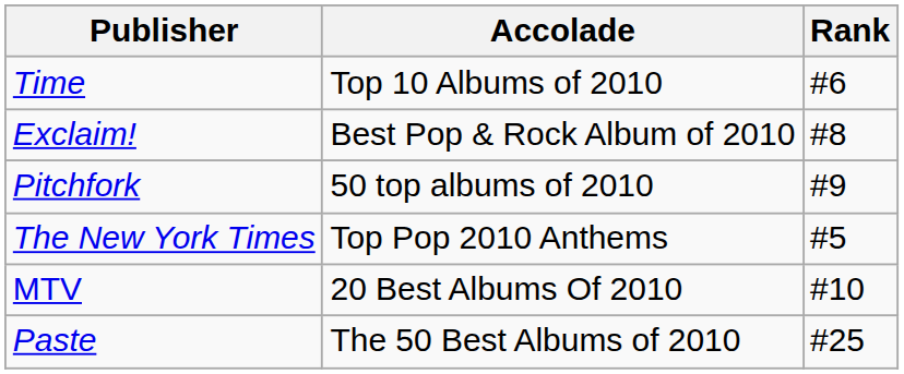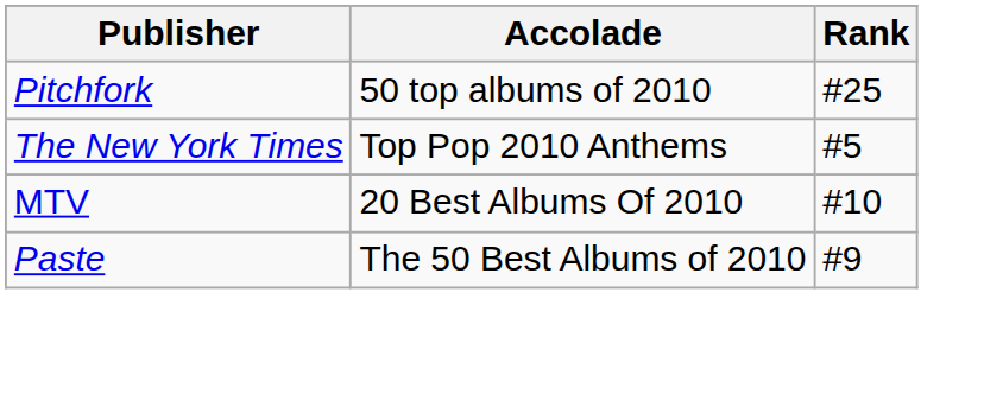 <table class="wikitable">
 <tr>
 <th>Publisher</th>
 <th>Accolade</th>
 <th>Rank</th>
 </tr>
 <tr>
-<td><em><a href='#'>Time</a></em></td>
-<td>Top 10 Albums of 2010</td>
-<td>#6</td>
-</tr>
-<tr>
-<td><em><a href='#'>Exclaim!</a></em></td>
-<td>Best Pop & Rock Album of 2010</td>
-<td>#8</td>
-</tr>
-<tr>
 <td><a href='#'><em>Pitchfork</em></a></td>
 <td>50 top albums of 2010</td>
-<td>#9</td>
+<td>#25</td>
 </tr>
 <tr>
 <td><em><a href='#'>The New York Times</a></em></td>
 <td>Top Pop 2010 Anthems</td>
 <td>#5</td>
 </tr>
 <tr>
 <td><a href='#'>MTV</a></td>
 <td>20 Best Albums Of 2010</td>
 <td>#10</td>
 </tr>
 <tr>
 <td><em><a href='#'>Paste</a></em></td>
 <td>The 50 Best Albums of 2010</td>
-<td>#25</td>
+<td>#9</td>
 </tr>
 </table>
